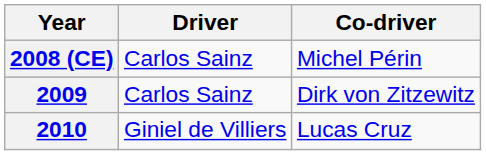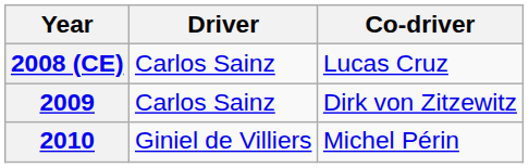 <table class="wikitable" style="font-size:100%;">
 <tr>
 <th>Year</th>
 <th>Driver</th>
 <th>Co-driver</th>
 </tr>
 <tr>
 <th><a href='#'>2008 (CE)</a></th>
 <td> <a href='#'>Carlos Sainz</a></td>
-<td> <a href='#'>Michel Périn</a></td>
+<td> <a href='#'>Lucas Cruz</a></td>
 </tr>
 <tr>
 <th><a href='#'>2009</a></th>
 <td> <a href='#'>Carlos Sainz</a></td>
 <td> <a href='#'>Dirk von Zitzewitz</a></td>
 </tr>
 <tr>
 <th><a href='#'>2010</a></th>
 <td> <a href='#'>Giniel de Villiers</a></td>
-<td> <a href='#'>Lucas Cruz</a></td>
+<td> <a href='#'>Michel Périn</a></td>
 </tr>
 </table>
